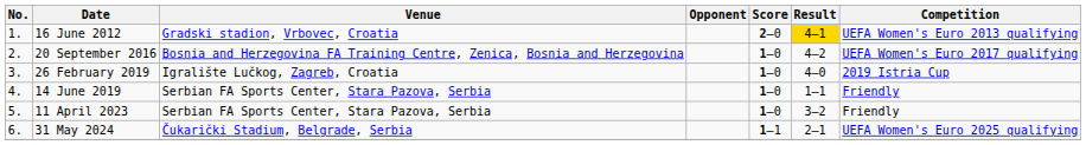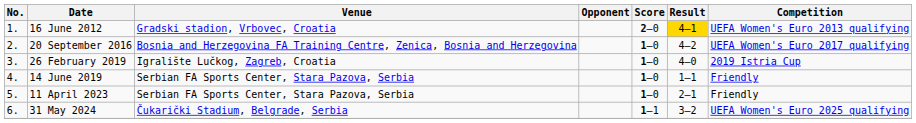 <table class="wikitable">
 <tr>
 <th>No.</th>
 <th>Date</th>
 <th>Venue</th>
 <th>Opponent</th>
 <th>Score</th>
 <th>Result</th>
 <th>Competition</th>
 </tr>
 <tr>
 <td>1.</td>
 <td>16 June 2012</td>
 <td><a href='#'>Gradski stadion</a>, <a href='#'>Vrbovec</a>, <a href='#'>Croatia</a></td>
 <td></td>
 <td align=center><strong>2</strong>–0</td>
 <td align=center style="background: gold;">4–1</td>
 <td><a href='#'>UEFA Women's Euro 2013 qualifying</a></td>
 </tr>
 <tr>
 <td>2.</td>
 <td>20 September 2016</td>
 <td><a href='#'>Bosnia and Herzegovina FA Training Centre</a>, <a href='#'>Zenica</a>, <a href='#'>Bosnia and Herzegovina</a></td>
 <td></td>
 <td align=center><strong>1</strong>–0</td>
 <td align=center>4–2</td>
 <td><a href='#'>UEFA Women's Euro 2017 qualifying</a></td>
 </tr>
 <tr>
 <td>3.</td>
 <td>26 February 2019</td>
 <td>Igralište Lučkog, <a href='#'>Zagreb</a>, Croatia</td>
 <td></td>
 <td align=center><strong>1</strong>–0</td>
 <td align=center>4–0</td>
 <td><a href='#'>2019 Istria Cup</a></td>
 </tr>
 <tr>
 <td>4.</td>
 <td>14 June 2019</td>
 <td>Serbian FA Sports Center, <a href='#'>Stara Pazova</a>, <a href='#'>Serbia</a></td>
 <td></td>
 <td align=center><strong>1</strong>–0</td>
 <td align=center>1–1</td>
 <td><a href='#'>Friendly</a></td>
 </tr>
 <tr>
 <td>5.</td>
 <td>11 April 2023</td>
 <td>Serbian FA Sports Center, Stara Pazova, Serbia</td>
 <td></td>
 <td align=center><strong>1</strong>–0</td>
-<td align=center>3–2</td>
+<td align=center>2–1</td>
 <td>Friendly</td>
 </tr>
 <tr>
 <td>6.</td>
 <td>31 May 2024</td>
 <td><a href='#'>Čukarički Stadium</a>, <a href='#'>Belgrade</a>, <a href='#'>Serbia</a></td>
 <td></td>
 <td align=center><strong>1</strong>–1</td>
-<td align=center>2–1</td>
+<td align=center>3–2</td>
 <td><a href='#'>UEFA Women's Euro 2025 qualifying</a></td>
 </tr>
 <tr>
 </tr>
 </table>
